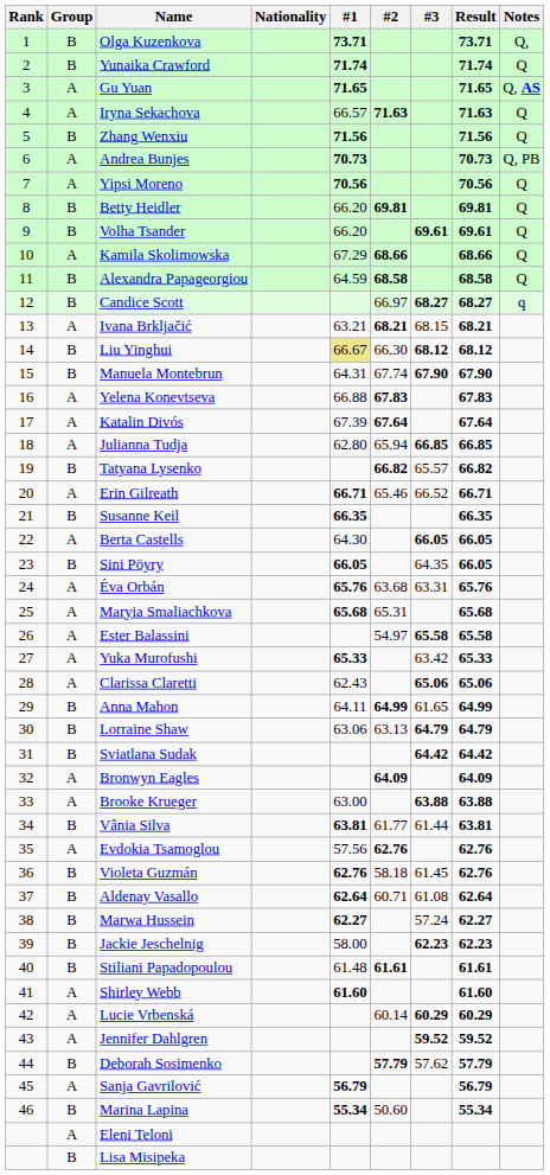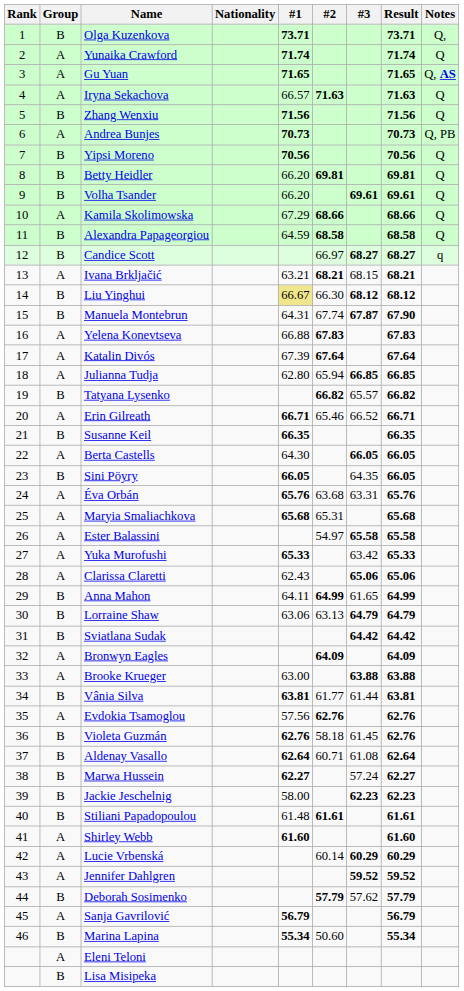 <table class="wikitable sortable" style="text-align:center">
 <tr>
 <th>Rank</th>
 <th>Group</th>
 <th>Name</th>
 <th>Nationality</th>
 <th>#1</th>
 <th>#2</th>
 <th>#3</th>
 <th>Result</th>
 <th>Notes</th>
 </tr>
 <tr bgcolor=ccffcc>
 <td>1</td>
 <td>B</td>
 <td align=left><a href='#'>Olga Kuzenkova</a></td>
 <td align=left></td>
 <td><strong>73.71 </strong></td>
 <td></td>
 <td></td>
 <td><strong>73.71 </strong></td>
 <td>Q, </td>
 </tr>
 <tr bgcolor=ccffcc>
 <td>2</td>
-<td>B</td>
+<td>A</td>
 <td align=left><a href='#'>Yunaika Crawford</a></td>
 <td align=left></td>
 <td><strong>71.74 </strong></td>
 <td></td>
 <td></td>
 <td><strong>71.74 </strong></td>
 <td>Q</td>
 </tr>
 <tr bgcolor=ccffcc>
 <td>3</td>
 <td>A</td>
 <td align=left><a href='#'>Gu Yuan</a></td>
 <td align=left></td>
 <td><strong>71.65 </strong></td>
 <td></td>
 <td></td>
 <td><strong>71.65 </strong></td>
 <td>Q, <strong><a href='#'>AS</a></strong></td>
 </tr>
 <tr bgcolor=ccffcc>
 <td>4</td>
 <td>A</td>
 <td align=left><a href='#'>Iryna Sekachova</a></td>
 <td align=left></td>
 <td>66.57</td>
 <td><strong>71.63 </strong></td>
 <td></td>
 <td><strong>71.63 </strong></td>
 <td>Q</td>
 </tr>
 <tr bgcolor=ccffcc>
 <td>5</td>
 <td>B</td>
 <td align=left><a href='#'>Zhang Wenxiu</a></td>
 <td align=left></td>
 <td><strong>71.56 </strong></td>
 <td></td>
 <td></td>
 <td><strong>71.56 </strong></td>
 <td>Q</td>
 </tr>
 <tr bgcolor=ccffcc>
 <td>6</td>
 <td>A</td>
 <td align=left><a href='#'>Andrea Bunjes</a></td>
 <td align=left></td>
 <td><strong>70.73 </strong></td>
 <td></td>
 <td></td>
 <td><strong>70.73 </strong></td>
 <td>Q, PB</td>
 </tr>
 <tr bgcolor=ccffcc>
 <td>7</td>
-<td>A</td>
+<td>B</td>
 <td align=left><a href='#'>Yipsi Moreno</a></td>
 <td align=left></td>
 <td><strong>70.56 </strong></td>
 <td></td>
 <td></td>
 <td><strong>70.56 </strong></td>
 <td>Q</td>
 </tr>
 <tr bgcolor=ccffcc>
 <td>8</td>
 <td>B</td>
 <td align=left><a href='#'>Betty Heidler</a></td>
 <td align=left></td>
 <td>66.20</td>
 <td><strong>69.81 </strong></td>
 <td></td>
 <td><strong>69.81 </strong></td>
 <td>Q</td>
 </tr>
 <tr bgcolor=ccffcc>
 <td>9</td>
 <td>B</td>
 <td align=left><a href='#'>Volha Tsander</a></td>
 <td align=left></td>
 <td>66.20</td>
 <td></td>
 <td><strong>69.61 </strong></td>
 <td><strong>69.61 </strong></td>
 <td>Q</td>
 </tr>
 <tr bgcolor=ccffcc>
 <td>10</td>
 <td>A</td>
 <td align=left><a href='#'>Kamila Skolimowska</a></td>
 <td align=left></td>
 <td>67.29</td>
 <td><strong>68.66 </strong></td>
 <td></td>
 <td><strong>68.66 </strong></td>
 <td>Q</td>
 </tr>
 <tr bgcolor=ccffcc>
 <td>11</td>
 <td>B</td>
 <td align=left><a href='#'>Alexandra Papageorgiou</a></td>
 <td align=left></td>
 <td>64.59</td>
 <td><strong>68.58  </strong></td>
 <td></td>
 <td><strong>68.58 </strong></td>
 <td>Q</td>
 </tr>
 <tr bgcolor=ddffdd>
 <td>12</td>
 <td>B</td>
 <td align=left><a href='#'>Candice Scott</a></td>
 <td align=left></td>
 <td></td>
 <td>66.97</td>
 <td><strong>68.27 </strong></td>
 <td><strong>68.27 </strong></td>
 <td>q</td>
 </tr>
 <tr>
 <td>13</td>
 <td>A</td>
 <td align=left><a href='#'>Ivana Brkljačić</a></td>
 <td align=left></td>
 <td>63.21</td>
 <td><strong>68.21 </strong></td>
 <td>68.15</td>
 <td><strong>68.21 </strong></td>
 <td></td>
 </tr>
 <tr>
 <td>14</td>
 <td>B</td>
 <td align=left><a href='#'>Liu Yinghui</a></td>
 <td align=left></td>
 <td style="background: khaki;">66.67</td>
 <td>66.30</td>
 <td><strong>68.12 </strong></td>
 <td><strong>68.12 </strong></td>
 <td></td>
 </tr>
 <tr>
 <td>15</td>
 <td>B</td>
 <td align=left><a href='#'>Manuela Montebrun</a></td>
 <td align=left></td>
 <td>64.31</td>
 <td>67.74</td>
-<td><strong>67.90 </strong></td>
+<td><strong>67.87 </strong></td>
 <td><strong>67.90 </strong></td>
 <td></td>
 </tr>
 <tr>
 <td>16</td>
 <td>A</td>
 <td align=left><a href='#'>Yelena Konevtseva</a></td>
 <td align=left></td>
 <td>66.88</td>
 <td><strong>67.83 </strong></td>
 <td></td>
 <td><strong>67.83 </strong></td>
 <td></td>
 </tr>
 <tr>
 <td>17</td>
 <td>A</td>
 <td align=left><a href='#'>Katalin Divós</a></td>
 <td align=left></td>
 <td>67.39</td>
 <td><strong>67.64 </strong></td>
 <td></td>
 <td><strong>67.64 </strong></td>
 <td></td>
 </tr>
 <tr>
 <td>18</td>
 <td>A</td>
 <td align=left><a href='#'>Julianna Tudja</a></td>
 <td align=left></td>
 <td>62.80</td>
 <td>65.94</td>
 <td><strong>66.85 </strong></td>
 <td><strong>66.85 </strong></td>
 <td></td>
 </tr>
 <tr>
 <td>19</td>
 <td>B</td>
 <td align=left><a href='#'>Tatyana Lysenko</a></td>
 <td align=left></td>
 <td></td>
 <td><strong>66.82 </strong></td>
 <td>65.57</td>
 <td><strong>66.82 </strong></td>
 <td></td>
 </tr>
 <tr>
 <td>20</td>
 <td>A</td>
 <td align=left><a href='#'>Erin Gilreath</a></td>
 <td align=left></td>
 <td><strong>66.71 </strong></td>
 <td>65.46</td>
 <td>66.52</td>
 <td><strong>66.71 </strong></td>
 <td></td>
 </tr>
 <tr>
 <td>21</td>
 <td>B</td>
 <td align=left><a href='#'>Susanne Keil</a></td>
 <td align=left></td>
 <td><strong>66.35 </strong></td>
 <td></td>
 <td></td>
 <td><strong>66.35 </strong></td>
 <td></td>
 </tr>
 <tr>
 <td>22</td>
 <td>A</td>
 <td align=left><a href='#'>Berta Castells</a></td>
 <td align=left></td>
 <td>64.30</td>
 <td></td>
 <td><strong>66.05 </strong></td>
 <td><strong>66.05 </strong></td>
 <td></td>
 </tr>
 <tr>
 <td>23</td>
 <td>B</td>
 <td align=left><a href='#'>Sini Pöyry</a></td>
 <td align=left></td>
 <td><strong>66.05 </strong></td>
 <td></td>
 <td>64.35</td>
 <td><strong>66.05 </strong></td>
 <td></td>
 </tr>
 <tr>
 <td>24</td>
 <td>A</td>
 <td align=left><a href='#'>Éva Orbán</a></td>
 <td align=left></td>
 <td><strong>65.76 </strong></td>
 <td>63.68</td>
 <td>63.31</td>
 <td><strong>65.76 </strong></td>
 <td></td>
 </tr>
 <tr>
 <td>25</td>
 <td>A</td>
 <td align=left><a href='#'>Maryia Smaliachkova</a></td>
 <td align=left></td>
 <td><strong>65.68 </strong></td>
 <td>65.31</td>
 <td></td>
 <td><strong>65.68 </strong></td>
 <td></td>
 </tr>
 <tr>
 <td>26</td>
 <td>A</td>
 <td align=left><a href='#'>Ester Balassini</a></td>
 <td align=left></td>
 <td></td>
 <td>54.97</td>
 <td><strong>65.58 </strong></td>
 <td><strong>65.58 </strong></td>
 <td></td>
 </tr>
 <tr>
 <td>27</td>
 <td>A</td>
 <td align=left><a href='#'>Yuka Murofushi</a></td>
 <td align=left></td>
 <td><strong>65.33 </strong></td>
 <td></td>
 <td>63.42</td>
 <td><strong>65.33 </strong></td>
 <td></td>
 </tr>
 <tr>
 <td>28</td>
 <td>A</td>
 <td align=left><a href='#'>Clarissa Claretti</a></td>
 <td align=left></td>
 <td>62.43</td>
 <td></td>
 <td><strong>65.06 </strong></td>
 <td><strong>65.06 </strong></td>
 <td></td>
 </tr>
 <tr>
 <td>29</td>
 <td>B</td>
 <td align=left><a href='#'>Anna Mahon</a></td>
 <td align=left></td>
 <td>64.11</td>
 <td><strong>64.99 </strong></td>
 <td>61.65</td>
 <td><strong>64.99 </strong></td>
 <td></td>
 </tr>
 <tr>
 <td>30</td>
 <td>B</td>
 <td align=left><a href='#'>Lorraine Shaw</a></td>
 <td align=left></td>
 <td>63.06</td>
 <td>63.13</td>
 <td><strong>64.79 </strong></td>
 <td><strong>64.79 </strong></td>
 <td></td>
 </tr>
 <tr>
 <td>31</td>
 <td>B</td>
 <td align=left><a href='#'>Sviatlana Sudak</a></td>
 <td align=left></td>
 <td></td>
 <td></td>
 <td><strong>64.42 </strong></td>
 <td><strong>64.42 </strong></td>
 <td></td>
 </tr>
 <tr>
 <td>32</td>
 <td>A</td>
 <td align=left><a href='#'>Bronwyn Eagles</a></td>
 <td align=left></td>
 <td></td>
 <td><strong>64.09 </strong></td>
 <td></td>
 <td><strong>64.09 </strong></td>
 <td></td>
 </tr>
 <tr>
 <td>33</td>
 <td>A</td>
 <td align=left><a href='#'>Brooke Krueger</a></td>
 <td align=left></td>
 <td>63.00</td>
 <td></td>
 <td><strong>63.88 </strong></td>
 <td><strong>63.88 </strong></td>
 <td></td>
 </tr>
 <tr>
 <td>34</td>
 <td>B</td>
 <td align=left><a href='#'>Vânia Silva</a></td>
 <td align=left></td>
 <td><strong>63.81 </strong></td>
 <td>61.77</td>
 <td>61.44</td>
 <td><strong>63.81 </strong></td>
 <td></td>
 </tr>
 <tr>
 <td>35</td>
 <td>A</td>
 <td align=left><a href='#'>Evdokia Tsamoglou</a></td>
 <td align=left></td>
 <td>57.56</td>
 <td><strong>62.76 </strong></td>
 <td></td>
 <td><strong>62.76 </strong></td>
 <td></td>
 </tr>
 <tr>
 <td>36</td>
 <td>B</td>
 <td align=left><a href='#'>Violeta Guzmán</a></td>
 <td align=left></td>
 <td><strong>62.76 </strong></td>
 <td>58.18</td>
 <td>61.45</td>
 <td><strong>62.76 </strong></td>
 <td></td>
 </tr>
 <tr>
 <td>37</td>
 <td>B</td>
 <td align=left><a href='#'>Aldenay Vasallo</a></td>
 <td align=left></td>
 <td><strong>62.64 </strong></td>
 <td>60.71</td>
 <td>61.08</td>
 <td><strong>62.64 </strong></td>
 <td></td>
 </tr>
 <tr>
 <td>38</td>
 <td>B</td>
 <td align=left><a href='#'>Marwa Hussein</a></td>
 <td align=left></td>
 <td><strong>62.27 </strong></td>
 <td></td>
 <td>57.24</td>
 <td><strong>62.27 </strong></td>
 <td></td>
 </tr>
 <tr>
 <td>39</td>
 <td>B</td>
 <td align=left><a href='#'>Jackie Jeschelnig</a></td>
 <td align=left></td>
 <td>58.00</td>
 <td></td>
 <td><strong>62.23 </strong></td>
 <td><strong>62.23 </strong></td>
 <td></td>
 </tr>
 <tr>
 <td>40</td>
 <td>B</td>
 <td align=left><a href='#'>Stiliani Papadopoulou</a></td>
 <td align=left></td>
 <td>61.48</td>
 <td><strong>61.61 </strong></td>
 <td></td>
 <td><strong>61.61 </strong></td>
 <td></td>
 </tr>
 <tr>
 <td>41</td>
 <td>A</td>
 <td align=left><a href='#'>Shirley Webb</a></td>
 <td align=left></td>
 <td><strong>61.60 </strong></td>
 <td></td>
 <td></td>
 <td><strong>61.60 </strong></td>
 <td></td>
 </tr>
 <tr>
 <td>42</td>
 <td>A</td>
 <td align=left><a href='#'>Lucie Vrbenská</a></td>
 <td align=left></td>
 <td></td>
 <td>60.14</td>
 <td><strong>60.29 </strong></td>
 <td><strong>60.29 </strong></td>
 <td></td>
 </tr>
 <tr>
 <td>43</td>
 <td>A</td>
 <td align=left><a href='#'>Jennifer Dahlgren</a></td>
 <td align=left></td>
 <td></td>
 <td></td>
 <td><strong>59.52 </strong></td>
 <td><strong>59.52 </strong></td>
 <td></td>
 </tr>
 <tr>
 <td>44</td>
 <td>B</td>
 <td align=left><a href='#'>Deborah Sosimenko</a></td>
 <td align=left></td>
 <td></td>
 <td><strong>57.79 </strong></td>
 <td>57.62</td>
 <td><strong>57.79 </strong></td>
 <td></td>
 </tr>
 <tr>
 <td>45</td>
 <td>A</td>
 <td align=left><a href='#'>Sanja Gavrilović</a></td>
 <td align=left></td>
 <td><strong>56.79 </strong></td>
 <td></td>
 <td></td>
 <td><strong>56.79 </strong></td>
 <td></td>
 </tr>
 <tr>
 <td>46</td>
 <td>B</td>
 <td align=left><a href='#'>Marina Lapina</a></td>
 <td align=left></td>
 <td><strong>55.34 </strong></td>
 <td>50.60</td>
 <td></td>
 <td><strong>55.34 </strong></td>
 <td></td>
 </tr>
 <tr>
 <td></td>
 <td>A</td>
 <td align=left><a href='#'>Eleni Teloni</a></td>
 <td align=left></td>
 <td></td>
 <td></td>
 <td></td>
 <td><strong></strong></td>
 <td></td>
 </tr>
 <tr>
 <td></td>
 <td>B</td>
 <td align=left><a href='#'>Lisa Misipeka</a></td>
 <td align=left></td>
 <td></td>
 <td></td>
 <td></td>
 <td><strong></strong></td>
 <td></td>
 </tr>
 </table>
